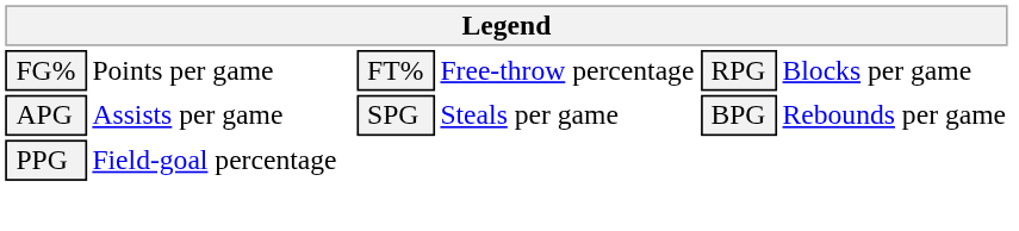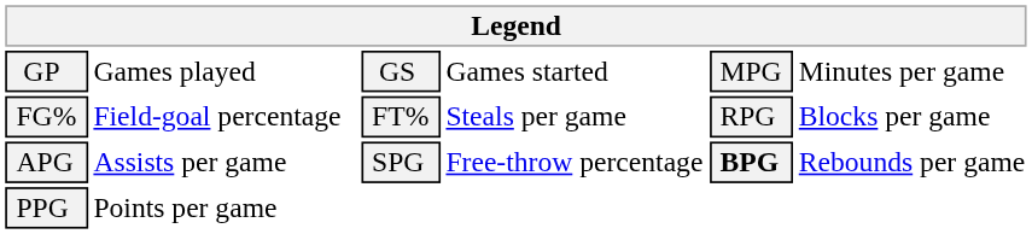 <table class="toccolours" style="font-size: 90%; white-space: nowrap;">
 <tr>
 <th colspan="6" style="background-color: #F2F2F2; border: 1px solid #AAAAAA;">Legend</th>
 </tr>
 <tr>
+<td style="background-color: #F2F2F2; border: 1px solid black;">  GP</td>
+<td>Games played</td>
+<td style="background-color: #F2F2F2; border: 1px solid black;">  GS</td>
+<td>Games started</td>
+<td style="background-color: #F2F2F2; border: 1px solid black"> MPG </td>
+<td>Minutes per game</td>
+</tr>
+<tr>
 <td style="background-color: #F2F2F2; border: 1px solid black;"> FG% </td>
-<td>Points per game</td>
+<td style="padding-right: 8px"><a href='#'>Field-goal</a> percentage</td>
 <td style="background-color: #F2F2F2; border: 1px solid black"> FT% </td>
-<td><a href='#'>Free-throw</a> percentage</td>
+<td><a href='#'>Steals</a> per game</td>
 <td style="background-color: #F2F2F2; border: 1px solid black;"> RPG </td>
 <td><a href='#'>Blocks</a> per game</td>
 </tr>
 <tr>
 <td style="background-color: #F2F2F2; border: 1px solid black"> APG </td>
 <td><a href='#'>Assists</a> per game</td>
 <td style="background-color: #F2F2F2; border: 1px solid black"> SPG </td>
-<td><a href='#'>Steals</a> per game</td>
-<td style="background-color: #F2F2F2; border: 1px solid black;"> BPG </td>
+<td><a href='#'>Free-throw</a> percentage</td>
+<td style="background-color: #F2F2F2; border: 1px solid black;"><strong> BPG </strong></td>
 <td><a href='#'>Rebounds</a> per game</td>
 </tr>
 <tr>
 <td style="background-color: #F2F2F2; border: 1px solid black"> PPG </td>
-<td style="padding-right: 8px"><a href='#'>Field-goal</a> percentage</td>
+<td>Points per game</td>
 </tr>
 </table>
